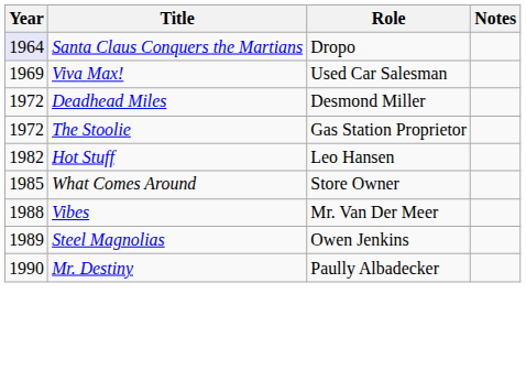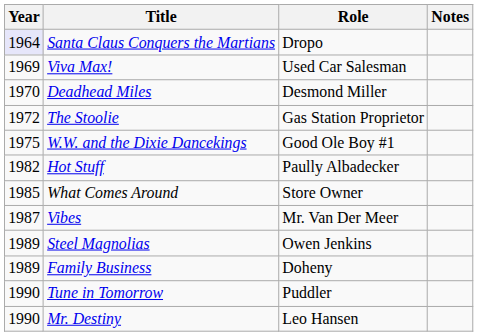 <table class="wikitable">
 <tr>
 <th>Year</th>
 <th>Title</th>
 <th>Role</th>
 <th>Notes</th>
 </tr>
 <tr>
 <td style="background: lavender;">1964</td>
 <td><em><a href='#'>Santa Claus Conquers the Martians</a></em></td>
 <td>Dropo</td>
 <td></td>
 </tr>
 <tr>
 <td>1969</td>
 <td><em><a href='#'>Viva Max!</a></em></td>
 <td>Used Car Salesman</td>
 <td></td>
 </tr>
 <tr>
-<td>1972</td>
+<td>1970</td>
 <td><em><a href='#'>Deadhead Miles</a></em></td>
 <td>Desmond Miller</td>
 <td></td>
 </tr>
 <tr>
 <td>1972</td>
 <td><em><a href='#'>The Stoolie</a></em></td>
 <td>Gas Station Proprietor</td>
 <td></td>
 </tr>
 <tr>
+<td>1975</td>
+<td><em><a href='#'>W.W. and the Dixie Dancekings</a></em></td>
+<td>Good Ole Boy #1</td>
+<td></td>
+</tr>
+<tr>
 <td>1982</td>
 <td><em><a href='#'>Hot Stuff</a></em></td>
-<td>Leo Hansen</td>
+<td>Paully Albadecker</td>
 <td></td>
 </tr>
 <tr>
 <td>1985</td>
 <td><em>What Comes Around</em></td>
 <td>Store Owner</td>
 <td></td>
 </tr>
 <tr>
-<td>1988</td>
+<td>1987</td>
 <td><em><a href='#'>Vibes</a></em></td>
 <td>Mr. Van Der Meer</td>
 <td></td>
 </tr>
 <tr>
 <td>1989</td>
 <td><em><a href='#'>Steel Magnolias</a></em></td>
 <td>Owen Jenkins</td>
 <td></td>
 </tr>
 <tr>
+<td>1989</td>
+<td><em><a href='#'>Family Business</a></em></td>
+<td>Doheny</td>
+<td></td>
+</tr>
+<tr>
+<td>1990</td>
+<td><em><a href='#'>Tune in Tomorrow</a></em></td>
+<td>Puddler</td>
+<td></td>
+</tr>
+<tr>
 <td>1990</td>
 <td><em><a href='#'>Mr. Destiny</a></em></td>
-<td>Paully Albadecker</td>
+<td>Leo Hansen</td>
 <td></td>
 </tr>
 </table>
